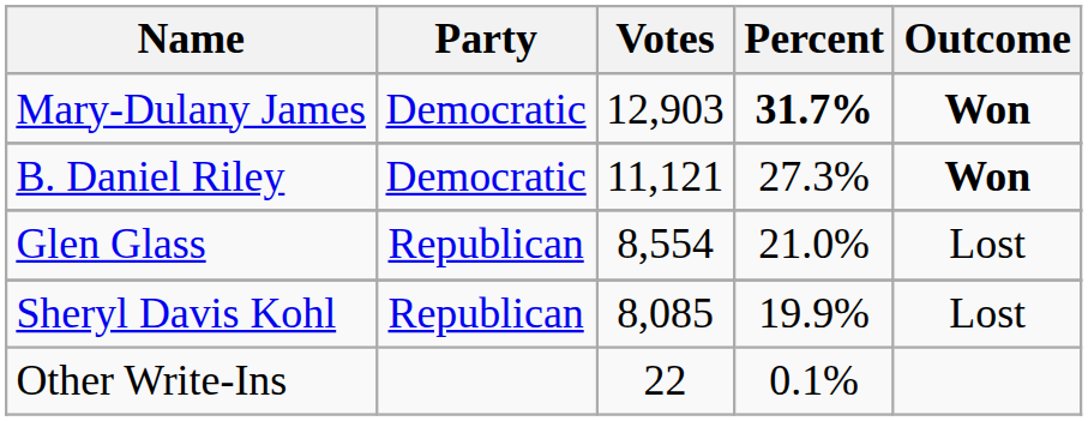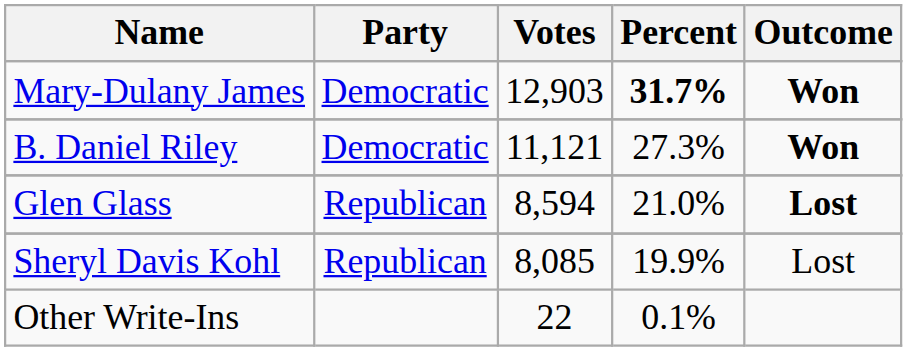 <table class=wikitable style="text-align:center">
 <tr>
 <th>Name</th>
 <th>Party</th>
 <th>Votes</th>
 <th>Percent</th>
 <th>Outcome</th>
 </tr>
 <tr>
 </tr>
 <tr>
 <td align=left><a href='#'>Mary-Dulany James</a></td>
 <td><a href='#'>Democratic</a></td>
 <td>12,903</td>
 <td><strong>31.7%</strong></td>
 <td><strong>Won</strong></td>
 </tr>
 <tr>
 </tr>
 <tr>
 <td align=left><a href='#'>B. Daniel Riley</a></td>
 <td><a href='#'>Democratic</a></td>
 <td>11,121</td>
 <td>27.3%</td>
 <td><strong>Won</strong></td>
 </tr>
 <tr>
 </tr>
 <tr>
 <td align=left><a href='#'>Glen Glass</a></td>
 <td><a href='#'>Republican</a></td>
-<td>8,554</td>
+<td>8,594</td>
 <td>21.0%</td>
-<td>Lost</td>
+<td><strong>Lost</strong></td>
 </tr>
 <tr>
 </tr>
 <tr>
 <td align=left><a href='#'>Sheryl Davis Kohl</a></td>
 <td><a href='#'>Republican</a></td>
 <td>8,085</td>
 <td>19.9%</td>
 <td>Lost</td>
 </tr>
 <tr>
 <td align=left>Other Write-Ins</td>
 <td></td>
 <td>22</td>
 <td>0.1%</td>
 <td></td>
 </tr>
 </table>
